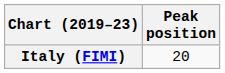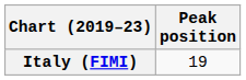 <table class="wikitable sortable plainrowheaders">
 <tr>
 <th>Chart (2019–23)</th>
 <th>Peak<br>position</th>
 </tr>
 <tr>
 <th scope="row">Italy (<a href='#'>FIMI</a>)</th>
-<td style="text-align:center;">20</td>
+<td style="text-align:center;">19</td>
 </tr>
 </table>
